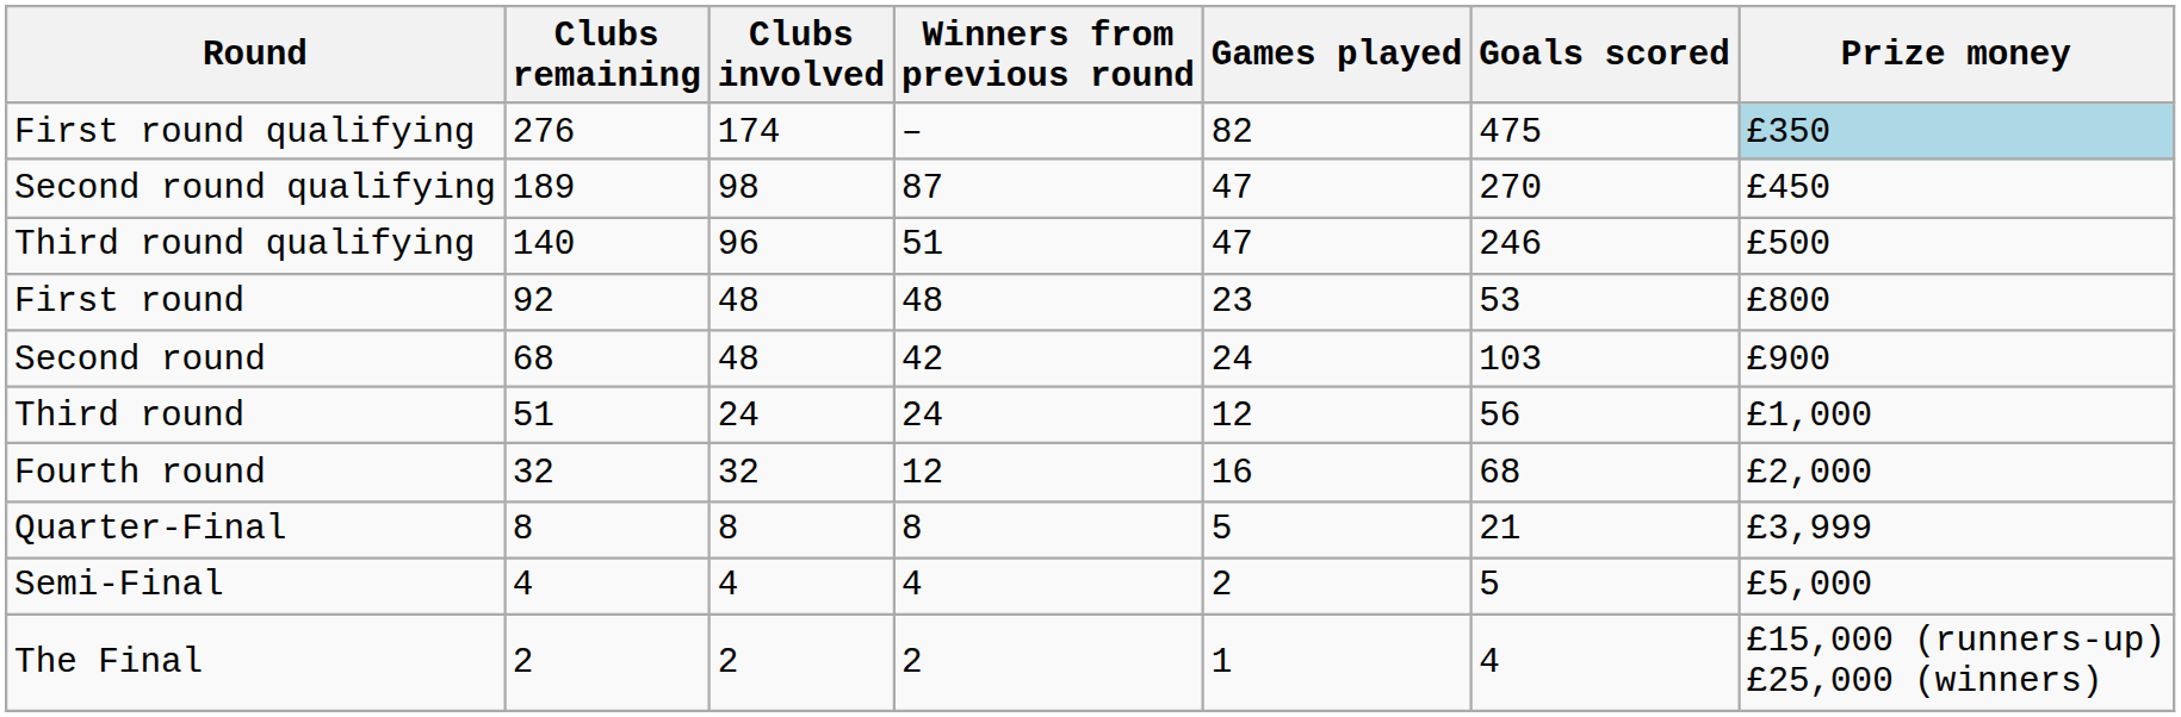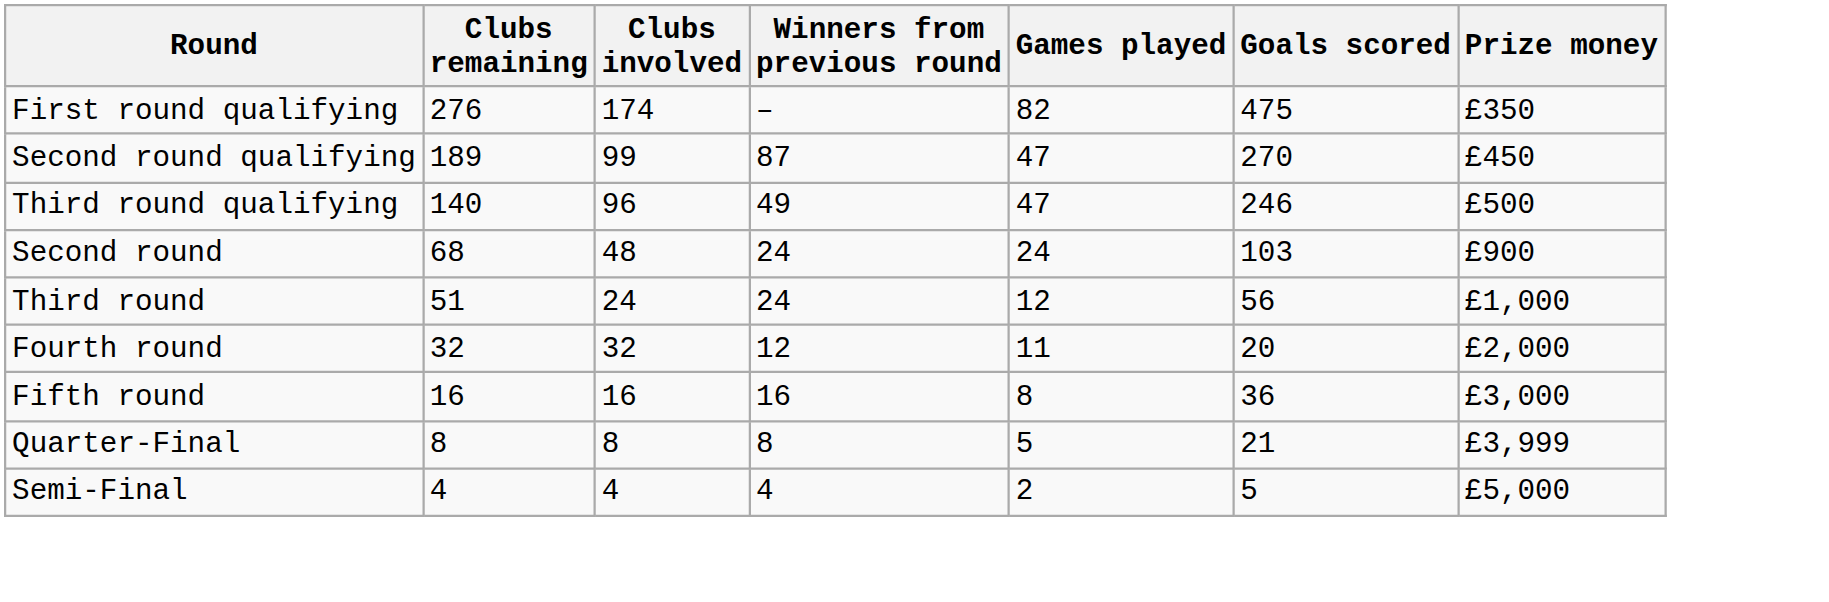 <table class="wikitable">
 <tr>
 <th>Round</th>
 <th>Clubs<br>remaining</th>
 <th>Clubs<br>involved</th>
 <th>Winners from<br>previous round</th>
 <th>Games played</th>
 <th>Goals scored</th>
 <th>Prize money</th>
 </tr>
 <tr>
 <td>First round qualifying</td>
 <td>276</td>
 <td>174</td>
 <td>–</td>
 <td>82</td>
 <td>475</td>
-<td style="background: lightblue;">£350</td>
+<td>£350</td>
 </tr>
 <tr>
 <td>Second round qualifying</td>
 <td>189</td>
-<td>98</td>
+<td>99</td>
 <td>87</td>
 <td>47</td>
 <td>270</td>
 <td>£450</td>
 </tr>
 <tr>
 <td>Third round qualifying</td>
 <td>140</td>
 <td>96</td>
-<td>51</td>
+<td>49</td>
 <td>47</td>
 <td>246</td>
 <td>£500</td>
 </tr>
 <tr>
-<td>First round</td>
-<td>92</td>
-<td>48</td>
-<td>48</td>
-<td>23</td>
-<td>53</td>
-<td>£800</td>
-</tr>
-<tr>
 <td>Second round</td>
 <td>68</td>
 <td>48</td>
-<td>42</td>
+<td>24</td>
 <td>24</td>
 <td>103</td>
 <td>£900</td>
 </tr>
 <tr>
 <td>Third round</td>
 <td>51</td>
 <td>24</td>
 <td>24</td>
 <td>12</td>
 <td>56</td>
 <td>£1,000</td>
 </tr>
 <tr>
 <td>Fourth round</td>
 <td>32</td>
 <td>32</td>
 <td>12</td>
+<td>11</td>
+<td>20</td>
+<td>£2,000</td>
+</tr>
+<tr>
+<td>Fifth round</td>
 <td>16</td>
-<td>68</td>
-<td>£2,000</td>
+<td>16</td>
+<td>16</td>
+<td>8</td>
+<td>36</td>
+<td>£3,000</td>
 </tr>
 <tr>
 <td>Quarter-Final</td>
 <td>8</td>
 <td>8</td>
 <td>8</td>
 <td>5</td>
 <td>21</td>
 <td>£3,999</td>
 </tr>
 <tr>
 <td>Semi-Final</td>
 <td>4</td>
 <td>4</td>
 <td>4</td>
 <td>2</td>
 <td>5</td>
 <td>£5,000</td>
 </tr>
-<tr>
-<td>The Final</td>
-<td>2</td>
-<td>2</td>
-<td>2</td>
-<td>1</td>
-<td>4</td>
-<td>£15,000 (runners-up)<br>£25,000 (winners)</td>
-</tr>
 </table>
